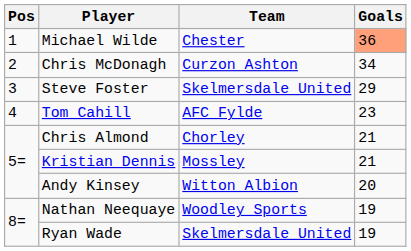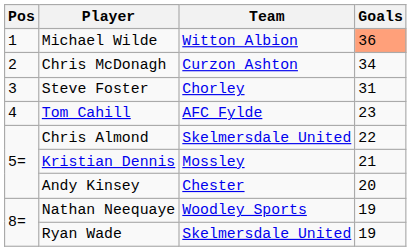 <table class= wikitable>
 <tr>
 <th>Pos</th>
 <th>Player</th>
 <th>Team</th>
 <th>Goals</th>
 </tr>
 <tr>
 <td rowspan="1">1</td>
 <td> Michael Wilde</td>
-<td><a href='#'>Chester</a></td>
+<td><a href='#'>Witton Albion</a></td>
 <td style="background: lightsalmon;">36</td>
 </tr>
 <tr>
 <td rowspan="1">2</td>
 <td> Chris McDonagh</td>
 <td><a href='#'>Curzon Ashton</a></td>
 <td>34</td>
 </tr>
 <tr>
 <td rowspan="1">3</td>
 <td> Steve Foster</td>
-<td><a href='#'>Skelmersdale United</a></td>
-<td>29</td>
+<td><a href='#'>Chorley</a></td>
+<td>31</td>
 </tr>
 <tr>
 <td rowspan="1">4</td>
 <td> <a href='#'>Tom Cahill</a></td>
 <td><a href='#'>AFC Fylde</a></td>
 <td>23</td>
 </tr>
 <tr>
 <td rowspan="3">5=</td>
 <td> Chris Almond</td>
-<td><a href='#'>Chorley</a></td>
-<td>21</td>
+<td><a href='#'>Skelmersdale United</a></td>
+<td>22</td>
 </tr>
 <tr>
 <td> <a href='#'>Kristian Dennis</a></td>
 <td><a href='#'>Mossley</a></td>
 <td>21</td>
 </tr>
 <tr>
 <td> Andy Kinsey</td>
-<td><a href='#'>Witton Albion</a></td>
+<td><a href='#'>Chester</a></td>
 <td>20</td>
 </tr>
 <tr>
 <td rowspan="2">8=</td>
 <td> Nathan Neequaye</td>
 <td><a href='#'>Woodley Sports</a></td>
 <td>19</td>
 </tr>
 <tr>
 <td> Ryan Wade</td>
 <td><a href='#'>Skelmersdale United</a></td>
 <td>19</td>
 </tr>
 </table>
